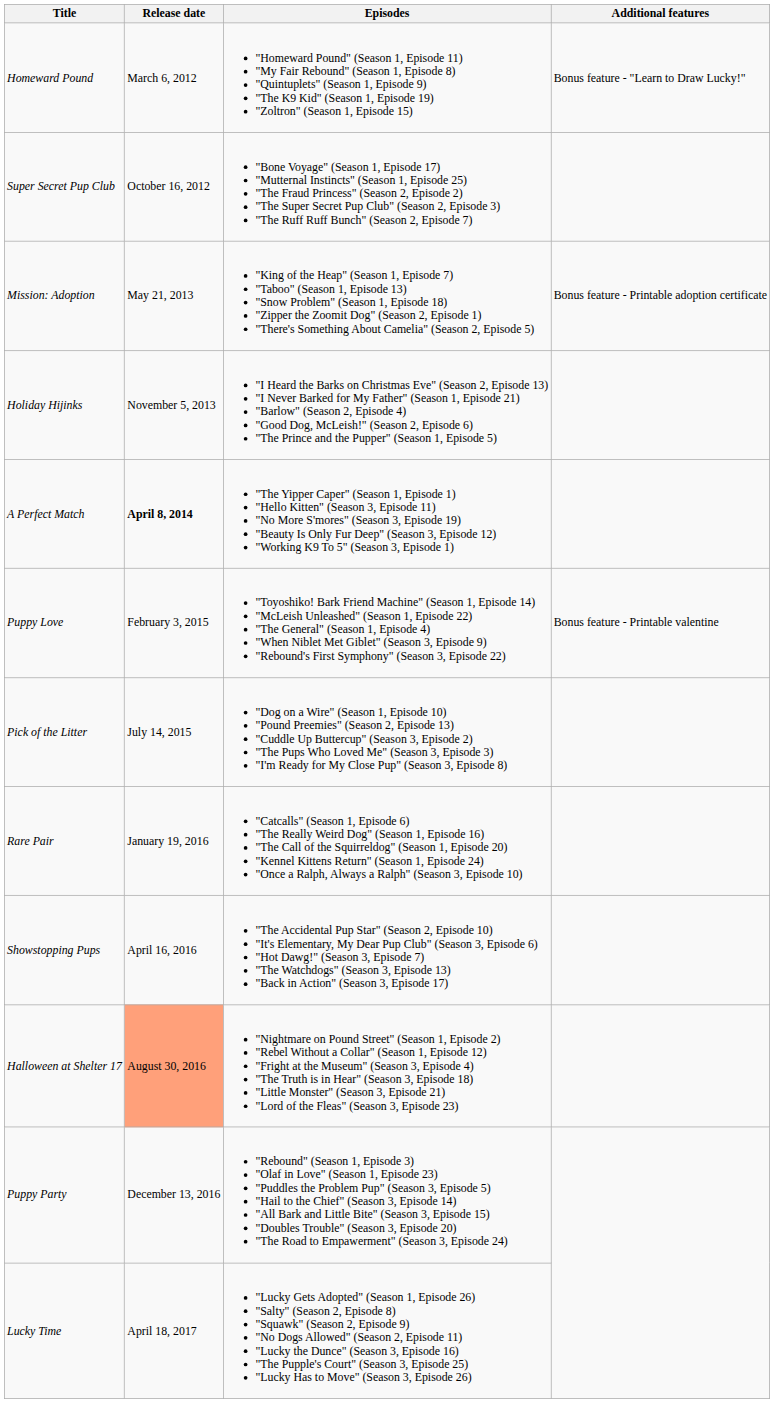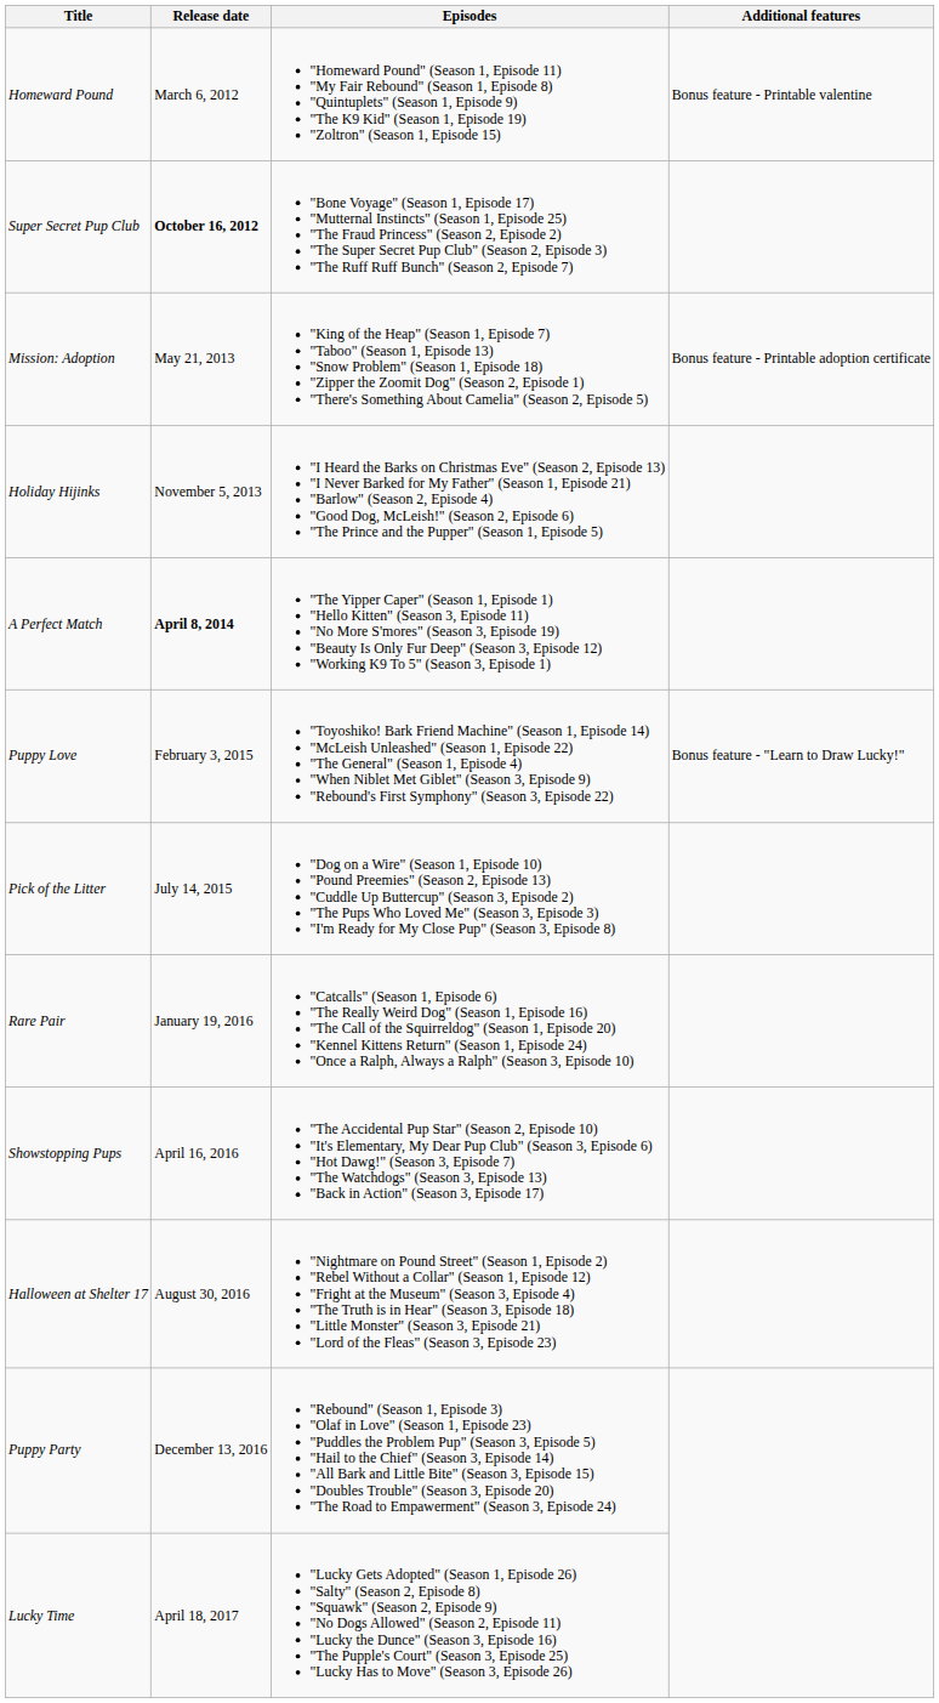 <table class="wikitable">
 <tr>
 <th>Title</th>
 <th>Release date</th>
 <th>Episodes</th>
 <th>Additional features</th>
 </tr>
 <tr>
 <td><em>Homeward Pound</em></td>
 <td>March 6, 2012</td>
 <td><br><ul><li>"Homeward Pound" (Season 1, Episode 11)</li><li>"My Fair Rebound" (Season 1, Episode 8)</li><li>"Quintuplets" (Season 1, Episode 9)</li><li>"The K9 Kid" (Season 1, Episode 19)</li><li>"Zoltron" (Season 1, Episode 15)</li></ul></td>
-<td>Bonus feature - "Learn to Draw Lucky!"</td>
+<td>Bonus feature - Printable valentine</td>
 </tr>
 <tr>
 <td><em>Super Secret Pup Club</em></td>
-<td>October 16, 2012</td>
+<td><strong>October 16, 2012</strong></td>
 <td><br><ul><li>"Bone Voyage" (Season 1, Episode 17)</li><li>"Mutternal Instincts" (Season 1, Episode 25)</li><li>"The Fraud Princess" (Season 2, Episode 2)</li><li>"The Super Secret Pup Club" (Season 2, Episode 3)</li><li>"The Ruff Ruff Bunch" (Season 2, Episode 7)</li></ul></td>
 <td></td>
 </tr>
 <tr>
 <td><em>Mission: Adoption</em></td>
 <td>May 21, 2013</td>
 <td><br><ul><li>"King of the Heap" (Season 1, Episode 7)</li><li>"Taboo" (Season 1, Episode 13)</li><li>"Snow Problem" (Season 1, Episode 18)</li><li>"Zipper the Zoomit Dog" (Season 2, Episode 1)</li><li>"There's Something About Camelia" (Season 2, Episode 5)</li></ul></td>
 <td>Bonus feature - Printable adoption certificate</td>
 </tr>
 <tr>
 <td><em>Holiday Hijinks</em></td>
 <td>November 5, 2013</td>
 <td><br><ul><li>"I Heard the Barks on Christmas Eve" (Season 2, Episode 13)</li><li>"I Never Barked for My Father" (Season 1, Episode 21)</li><li>"Barlow" (Season 2, Episode 4)</li><li>"Good Dog, McLeish!" (Season 2, Episode 6)</li><li>"The Prince and the Pupper" (Season 1, Episode 5)</li></ul></td>
 <td></td>
 </tr>
 <tr>
 <td><em>A Perfect Match</em></td>
 <td><strong>April 8, 2014</strong></td>
 <td><br><ul><li>"The Yipper Caper" (Season 1, Episode 1)</li><li>"Hello Kitten" (Season 3, Episode 11)</li><li>"No More S'mores" (Season 3, Episode 19)</li><li>"Beauty Is Only Fur Deep" (Season 3, Episode 12)</li><li>"Working K9 To 5" (Season 3, Episode 1)</li></ul></td>
 <td></td>
 </tr>
 <tr>
 <td><em>Puppy Love</em></td>
 <td>February 3, 2015</td>
 <td><br><ul><li>"Toyoshiko! Bark Friend Machine" (Season 1, Episode 14)</li><li>"McLeish Unleashed" (Season 1, Episode 22)</li><li>"The General" (Season 1, Episode 4)</li><li>"When Niblet Met Giblet" (Season 3, Episode 9)</li><li>"Rebound's First Symphony" (Season 3, Episode 22)</li></ul></td>
-<td>Bonus feature - Printable valentine</td>
+<td>Bonus feature - "Learn to Draw Lucky!"</td>
 </tr>
 <tr>
 <td><em>Pick of the Litter</em></td>
 <td>July 14, 2015</td>
 <td><br><ul><li>"Dog on a Wire" (Season 1, Episode 10)</li><li>"Pound Preemies" (Season 2, Episode 13)</li><li>"Cuddle Up Buttercup" (Season 3, Episode 2)</li><li>"The Pups Who Loved Me" (Season 3, Episode 3)</li><li>"I'm Ready for My Close Pup" (Season 3, Episode 8)</li></ul></td>
 <td></td>
 </tr>
 <tr>
 <td><em>Rare Pair</em></td>
 <td>January 19, 2016</td>
 <td><br><ul><li>"Catcalls" (Season 1, Episode 6)</li><li>"The Really Weird Dog" (Season 1, Episode 16)</li><li>"The Call of the Squirreldog" (Season 1, Episode 20)</li><li>"Kennel Kittens Return" (Season 1, Episode 24)</li><li>"Once a Ralph, Always a Ralph" (Season 3, Episode 10)</li></ul></td>
 <td></td>
 </tr>
 <tr>
 <td><em>Showstopping Pups</em></td>
 <td>April 16, 2016</td>
 <td><br><ul><li>"The Accidental Pup Star" (Season 2, Episode 10)</li><li>"It's Elementary, My Dear Pup Club" (Season 3, Episode 6)</li><li>"Hot Dawg!" (Season 3, Episode 7)</li><li>"The Watchdogs" (Season 3, Episode 13)</li><li>"Back in Action" (Season 3, Episode 17)</li></ul></td>
 <td></td>
 </tr>
 <tr>
 <td><em>Halloween at Shelter 17</em></td>
-<td style="background: lightsalmon;">August 30, 2016</td>
+<td>August 30, 2016</td>
 <td><br><ul><li>"Nightmare on Pound Street" (Season 1, Episode 2)</li><li>"Rebel Without a Collar" (Season 1, Episode 12)</li><li>"Fright at the Museum" (Season 3, Episode 4)</li><li>"The Truth is in Hear" (Season 3, Episode 18)</li><li>"Little Monster" (Season 3, Episode 21)</li><li>"Lord of the Fleas" (Season 3, Episode 23)</li></ul></td>
 <td></td>
 </tr>
 <tr>
 <td><em>Puppy Party</em></td>
 <td>December 13, 2016</td>
 <td><br><ul><li>"Rebound" (Season 1, Episode 3)</li><li>"Olaf in Love" (Season 1, Episode 23)</li><li>"Puddles the Problem Pup" (Season 3, Episode 5)</li><li>"Hail to the Chief" (Season 3, Episode 14)</li><li>"All Bark and Little Bite" (Season 3, Episode 15)</li><li>"Doubles Trouble" (Season 3, Episode 20)</li><li>"The Road to Empawerment" (Season 3, Episode 24)</li></ul></td>
 </tr>
 <tr>
 <td><em>Lucky Time</em></td>
 <td>April 18, 2017</td>
 <td><br><ul><li>"Lucky Gets Adopted" (Season 1, Episode 26)</li><li>"Salty" (Season 2, Episode 8)</li><li>"Squawk" (Season 2, Episode 9)</li><li>"No Dogs Allowed" (Season 2, Episode 11)</li><li>"Lucky the Dunce" (Season 3, Episode 16)</li><li>"The Pupple's Court" (Season 3, Episode 25)</li><li>"Lucky Has to Move" (Season 3, Episode 26)</li></ul></td>
 </tr>
 </table>
